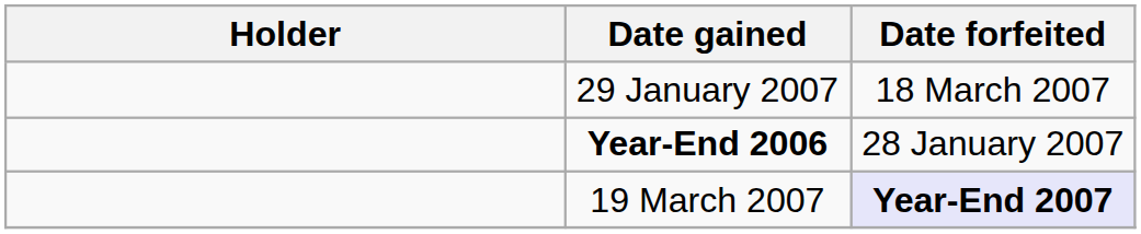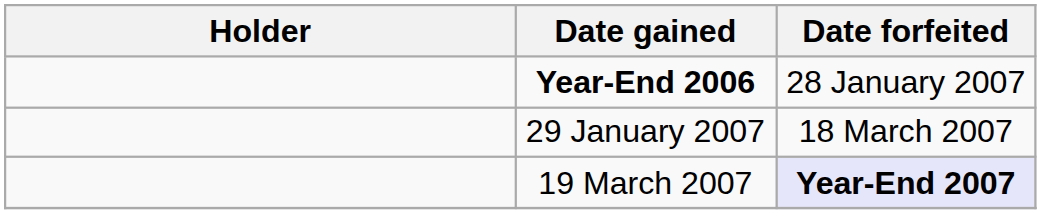 <table class="wikitable" style="font-size:90%">
 <tr>
 <th style="width:222px;">Holder</th>
 <th style="width:110px;">Date gained</th>
 <th style="width:110px;">Date forfeited</th>
 </tr>
 <tr>
 <td></td>
-<td style="text-align:center;">29 January 2007</td>
-<td style="text-align:center;">18 March 2007</td>
+<td style="text-align:center;"><strong>Year-End 2006</strong></td>
+<td style="text-align:center;">28 January 2007</td>
 </tr>
 <tr>
 <td></td>
-<td style="text-align:center;"><strong>Year-End 2006</strong></td>
-<td style="text-align:center;">28 January 2007</td>
+<td style="text-align:center;">29 January 2007</td>
+<td style="text-align:center;">18 March 2007</td>
 </tr>
 <tr>
 <td></td>
 <td style="text-align:center;">19 March 2007</td>
 <td style="background: lavender; text-align:center;"><strong>Year-End 2007</strong></td>
 </tr>
 <tr>
 </tr>
 </table>
